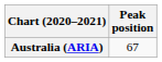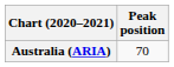 <table class="wikitable plainrowheaders" style="text-align:center">
 <tr>
 <th scope="col">Chart (2020–2021)</th>
 <th scope="col">Peak<br>position</th>
 </tr>
 <tr>
 <th scope="row">Australia (<a href='#'>ARIA</a>)</th>
-<td>67</td>
+<td>70</td>
 </tr>
 </table>
